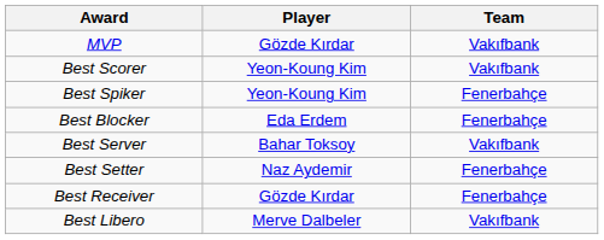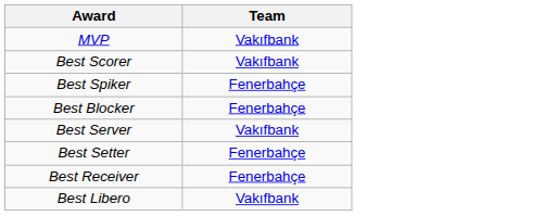 <table class=wikitable>
 <tr>
 <th width="190px">Award</th>
-<th width="200px">Player</th>
 <th width="180px">Team</th>
 </tr>
 <tr align=center>
 <td><em><a href='#'>MVP</a></em></td>
-<td> <a href='#'>Gözde Kırdar</a></td>
 <td><a href='#'>Vakıfbank</a></td>
 </tr>
 <tr align=center>
 <td><em>Best Scorer </em></td>
-<td> <a href='#'>Yeon-Koung Kim</a></td>
 <td><a href='#'>Vakıfbank</a></td>
 </tr>
 <tr align=center>
 <td><em>Best Spiker</em></td>
-<td> <a href='#'>Yeon-Koung Kim</a></td>
 <td><a href='#'>Fenerbahçe</a></td>
 </tr>
 <tr align=center>
 <td><em>Best Blocker</em></td>
-<td> <a href='#'>Eda Erdem</a></td>
 <td><a href='#'>Fenerbahçe</a></td>
 </tr>
 <tr align=center>
 <td><em>Best Server</em></td>
-<td> <a href='#'>Bahar Toksoy</a></td>
 <td><a href='#'>Vakıfbank</a></td>
 </tr>
 <tr align=center>
 <td><em>Best Setter</em></td>
-<td> <a href='#'>Naz Aydemir</a></td>
 <td><a href='#'>Fenerbahçe</a></td>
 </tr>
 <tr align=center>
 <td><em>Best Receiver</em></td>
-<td> <a href='#'>Gözde Kırdar</a></td>
 <td><a href='#'>Fenerbahçe</a></td>
 </tr>
 <tr align=center>
 <td><em>Best Libero</em></td>
-<td> <a href='#'>Merve Dalbeler</a></td>
 <td><a href='#'>Vakıfbank</a></td>
 </tr>
 </table>
